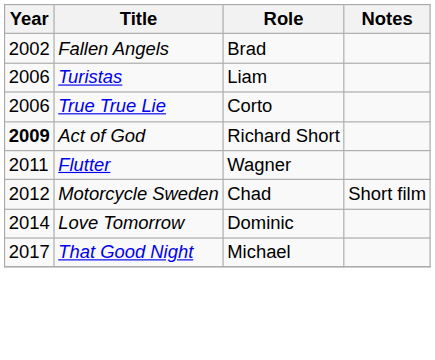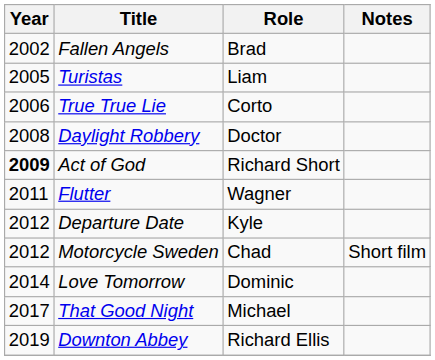 <table class="wikitable sortable">
 <tr>
 <th>Year</th>
 <th>Title</th>
 <th>Role</th>
 <th class="unsortable">Notes</th>
 </tr>
 <tr>
 <td>2002</td>
 <td><em>Fallen Angels</em></td>
 <td>Brad</td>
 <td></td>
 </tr>
 <tr>
-<td>2006</td>
+<td>2005</td>
 <td><em><a href='#'>Turistas</a></em></td>
 <td>Liam</td>
 <td></td>
 </tr>
 <tr>
 <td>2006</td>
 <td><em><a href='#'>True True Lie</a></em></td>
 <td>Corto</td>
+<td></td>
+</tr>
+<tr>
+<td>2008</td>
+<td><em><a href='#'>Daylight Robbery</a></em></td>
+<td>Doctor</td>
 <td></td>
 </tr>
 <tr>
 <td><strong>2009</strong></td>
 <td><em>Act of God</em></td>
 <td>Richard Short</td>
 <td></td>
 </tr>
 <tr>
 <td>2011</td>
 <td><em><a href='#'>Flutter</a></em></td>
 <td>Wagner</td>
+<td></td>
+</tr>
+<tr>
+<td>2012</td>
+<td><em>Departure Date</em></td>
+<td>Kyle</td>
 <td></td>
 </tr>
 <tr>
 <td>2012</td>
 <td><em>Motorcycle Sweden</em></td>
 <td>Chad</td>
 <td>Short film</td>
 </tr>
 <tr>
 <td>2014</td>
 <td><em>Love Tomorrow</em></td>
 <td>Dominic</td>
 <td></td>
 </tr>
 <tr>
 <td>2017</td>
 <td><em><a href='#'>That Good Night</a></em></td>
 <td>Michael</td>
 <td></td>
 </tr>
 <tr>
+<td>2019</td>
+<td><em><a href='#'>Downton Abbey</a></em></td>
+<td>Richard Ellis</td>
+<td></td>
+</tr>
+<tr>
 </tr>
 </table>
